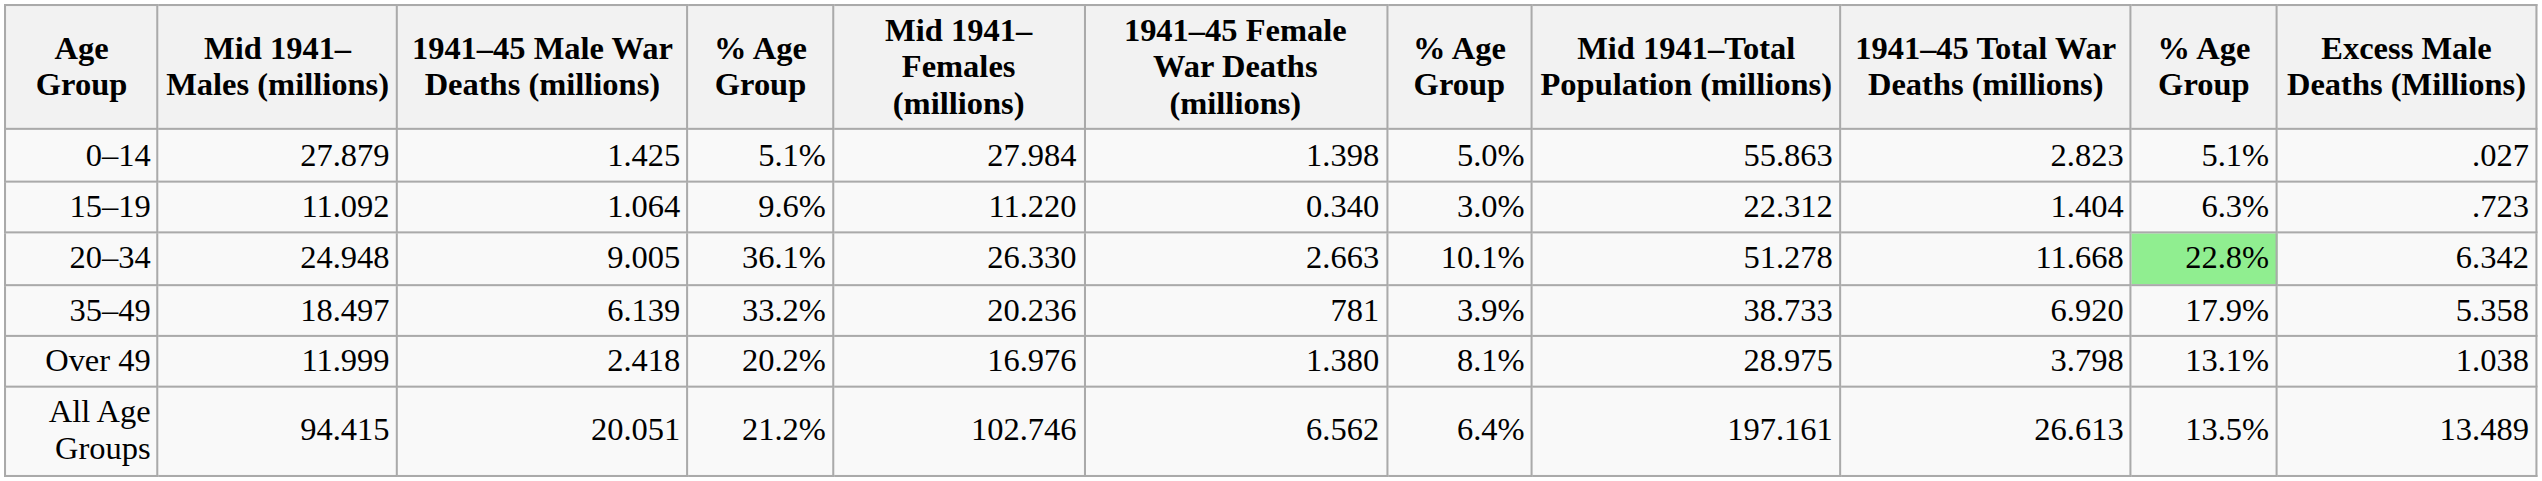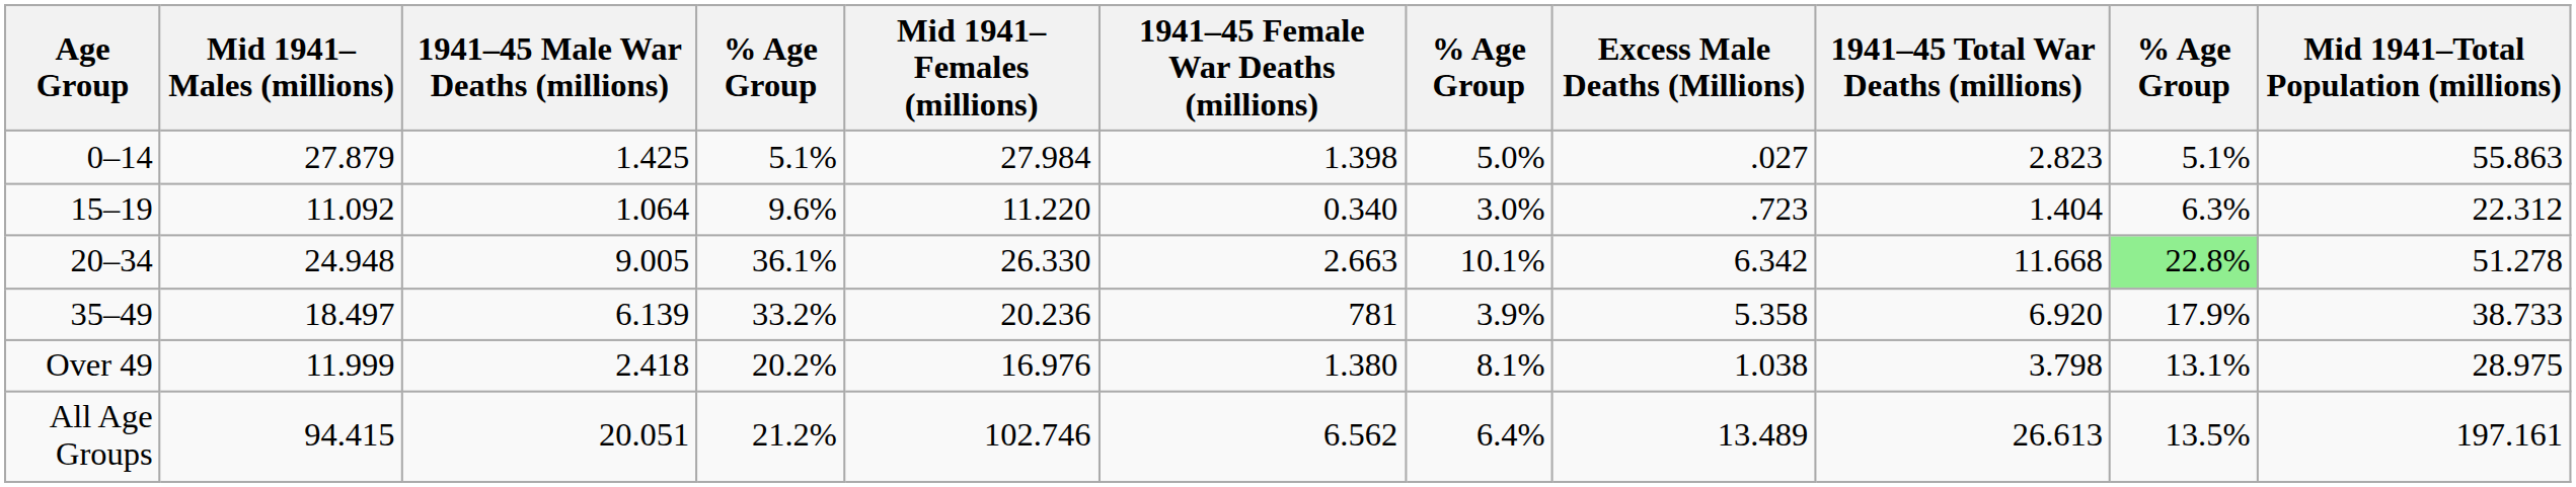 <table class="wikitable sortable"  style="text-align:right">
 <tr>
 <th>Age Group</th>
 <th>Mid 1941–Males (millions)</th>
 <th>1941–45 Male War Deaths (millions)</th>
 <th>% Age Group</th>
 <th>Mid 1941–Females (millions)</th>
 <th>1941–45 Female War Deaths (millions)</th>
 <th>% Age Group</th>
-<th>Mid 1941–Total Population (millions)</th>
+<th>Excess Male Deaths (Millions)</th>
 <th>1941–45 Total War Deaths (millions)</th>
 <th>% Age Group</th>
-<th>Excess Male Deaths (Millions)</th>
+<th>Mid 1941–Total Population (millions)</th>
 </tr>
 <tr>
 <td>0–14</td>
 <td>27.879</td>
 <td>1.425</td>
 <td>5.1%</td>
 <td>27.984</td>
 <td>1.398</td>
 <td>5.0%</td>
-<td>55.863</td>
+<td>.027</td>
 <td>2.823</td>
 <td>5.1%</td>
-<td>.027</td>
+<td>55.863</td>
 </tr>
 <tr>
 <td>15–19</td>
 <td>11.092</td>
 <td>1.064</td>
 <td>9.6%</td>
 <td>11.220</td>
 <td>0.340</td>
 <td>3.0%</td>
-<td>22.312</td>
+<td>.723</td>
 <td>1.404</td>
 <td>6.3%</td>
-<td>.723</td>
+<td>22.312</td>
 </tr>
 <tr>
 <td>20–34</td>
 <td>24.948</td>
 <td>9.005</td>
 <td>36.1%</td>
 <td>26.330</td>
 <td>2.663</td>
 <td>10.1%</td>
-<td>51.278</td>
+<td>6.342</td>
 <td>11.668</td>
 <td style="background: lightgreen;">22.8%</td>
-<td>6.342</td>
+<td>51.278</td>
 </tr>
 <tr>
 <td>35–49</td>
 <td>18.497</td>
 <td>6.139</td>
 <td>33.2%</td>
 <td>20.236</td>
 <td>781</td>
 <td>3.9%</td>
-<td>38.733</td>
+<td>5.358</td>
 <td>6.920</td>
 <td>17.9%</td>
-<td>5.358</td>
+<td>38.733</td>
 </tr>
 <tr>
 <td>Over 49</td>
 <td>11.999</td>
 <td>2.418</td>
 <td>20.2%</td>
 <td>16.976</td>
 <td>1.380</td>
 <td>8.1%</td>
-<td>28.975</td>
+<td>1.038</td>
 <td>3.798</td>
 <td>13.1%</td>
-<td>1.038</td>
+<td>28.975</td>
 </tr>
 <tr>
 <td>All Age Groups</td>
 <td>94.415</td>
 <td>20.051</td>
 <td>21.2%</td>
 <td>102.746</td>
 <td>6.562</td>
 <td>6.4%</td>
-<td>197.161</td>
+<td>13.489</td>
 <td>26.613</td>
 <td>13.5%</td>
-<td>13.489</td>
+<td>197.161</td>
 </tr>
 </table>
